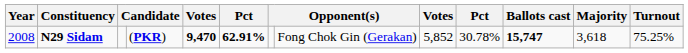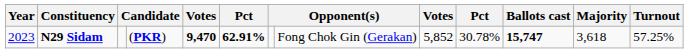 <table class="wikitable" style="margin:0.5em ; font-size:95%">
 <tr>
 <th>Year</th>
 <th>Constituency</th>
 <th colspan=2>Candidate</th>
 <th>Votes</th>
 <th>Pct</th>
 <th colspan=2>Opponent(s)</th>
 <th>Votes</th>
 <th>Pct</th>
 <th>Ballots cast</th>
 <th>Majority</th>
 <th>Turnout</th>
 </tr>
 <tr>
-<td><a href='#'>2008</a></td>
+<td><a href='#'>2023</a></td>
 <td><strong>N29 <a href='#'>Sidam</a></strong></td>
 <td></td>
 <td> (<a href='#'><strong>PKR</strong></a>)</td>
 <td align=right><strong>9,470</strong></td>
 <td><strong>62.91%</strong></td>
 <td></td>
 <td>Fong Chok Gin (<a href='#'>Gerakan</a>)</td>
 <td align=right>5,852</td>
 <td>30.78%</td>
 <td><strong>15,747</strong></td>
 <td>3,618</td>
-<td>75.25%</td>
+<td>57.25%</td>
 </tr>
 </table>
